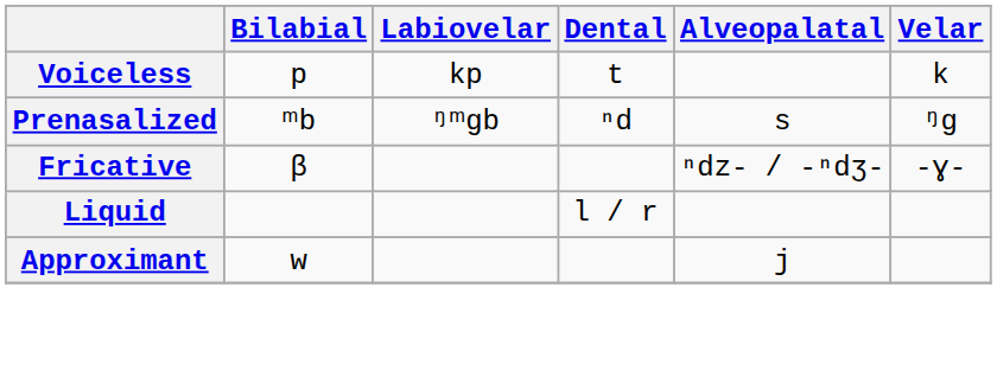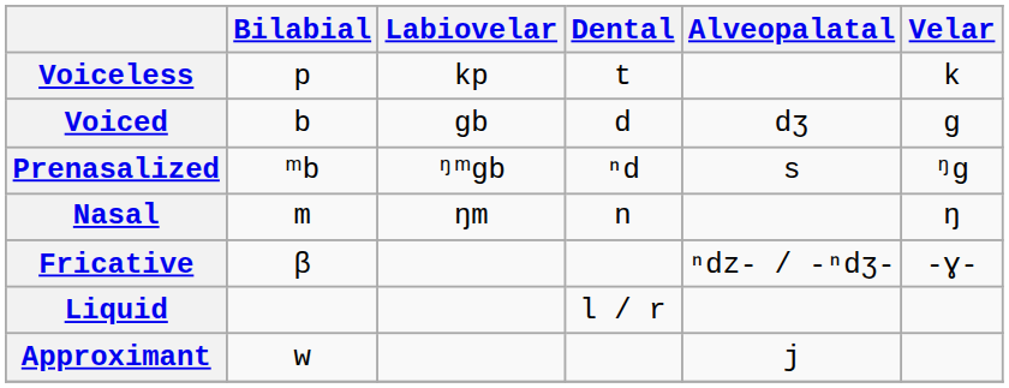 <table class="wikitable" style="text-align: center;">
 <tr>
 <th></th>
 <th><a href='#'>Bilabial</a></th>
 <th><a href='#'>Labiovelar</a></th>
 <th><a href='#'>Dental</a></th>
 <th><a href='#'>Alveopalatal</a></th>
 <th><a href='#'>Velar</a></th>
 </tr>
 <tr>
 <th><a href='#'>Voiceless</a></th>
 <td>p</td>
 <td>kp</td>
 <td>t</td>
 <td></td>
 <td>k</td>
 </tr>
 <tr>
+<th><a href='#'>Voiced</a></th>
+<td>b</td>
+<td>ɡb</td>
+<td>d</td>
+<td>dʒ</td>
+<td>ɡ</td>
+</tr>
+<tr>
 <th><a href='#'>Prenasalized</a></th>
 <td>ᵐb</td>
 <td>ᵑᵐɡb</td>
 <td>ⁿd</td>
 <td>s</td>
 <td>ᵑɡ</td>
+</tr>
+<tr>
+<th><a href='#'>Nasal</a></th>
+<td>m</td>
+<td>ŋm</td>
+<td>n</td>
+<td></td>
+<td>ŋ</td>
 </tr>
 <tr>
 <th><a href='#'>Fricative</a></th>
 <td>β</td>
 <td></td>
 <td></td>
 <td>ⁿdz- / -ⁿdʒ-</td>
 <td>-ɣ-</td>
 </tr>
 <tr>
 <th><a href='#'>Liquid</a></th>
 <td></td>
 <td></td>
 <td>l / r</td>
 <td></td>
 <td></td>
 </tr>
 <tr>
 <th><a href='#'>Approximant</a></th>
 <td>w</td>
 <td></td>
 <td></td>
 <td>j</td>
 <td></td>
 </tr>
 <tr>
 </tr>
 </table>
